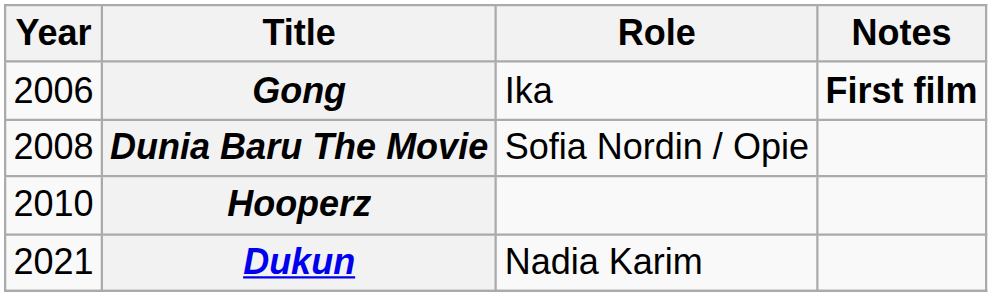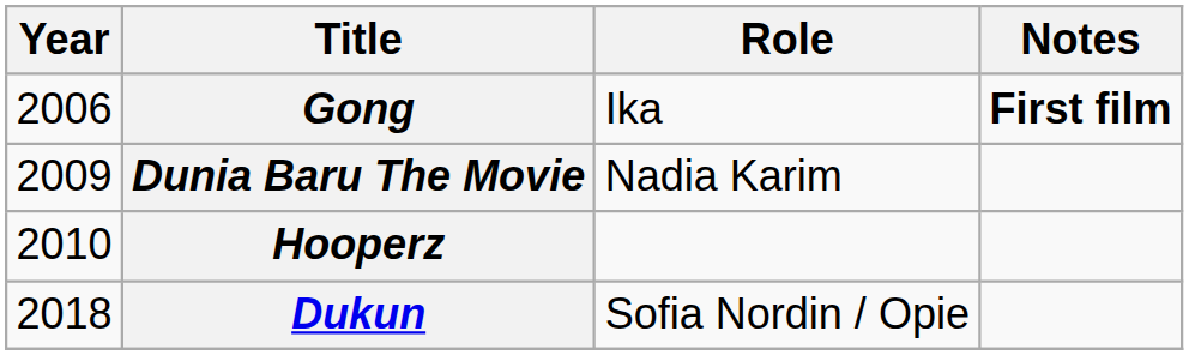 <table class="wikitable">
 <tr>
 <th>Year</th>
 <th>Title</th>
 <th>Role</th>
 <th>Notes</th>
 </tr>
 <tr>
 <td>2006</td>
 <th><em>Gong</em></th>
 <td>Ika</td>
 <td><strong>First film</strong></td>
 </tr>
 <tr>
-<td>2008</td>
+<td>2009</td>
 <th><em>Dunia Baru The Movie</em></th>
-<td>Sofia Nordin / Opie</td>
+<td>Nadia Karim</td>
 <td></td>
 </tr>
 <tr>
 <td>2010</td>
 <th><em>Hooperz</em></th>
 <td></td>
 <td></td>
 </tr>
 <tr>
-<td>2021</td>
+<td>2018</td>
 <th><em><a href='#'>Dukun</a></em></th>
-<td>Nadia Karim</td>
+<td>Sofia Nordin / Opie</td>
 <td></td>
 </tr>
 <tr>
 </tr>
 </table>
